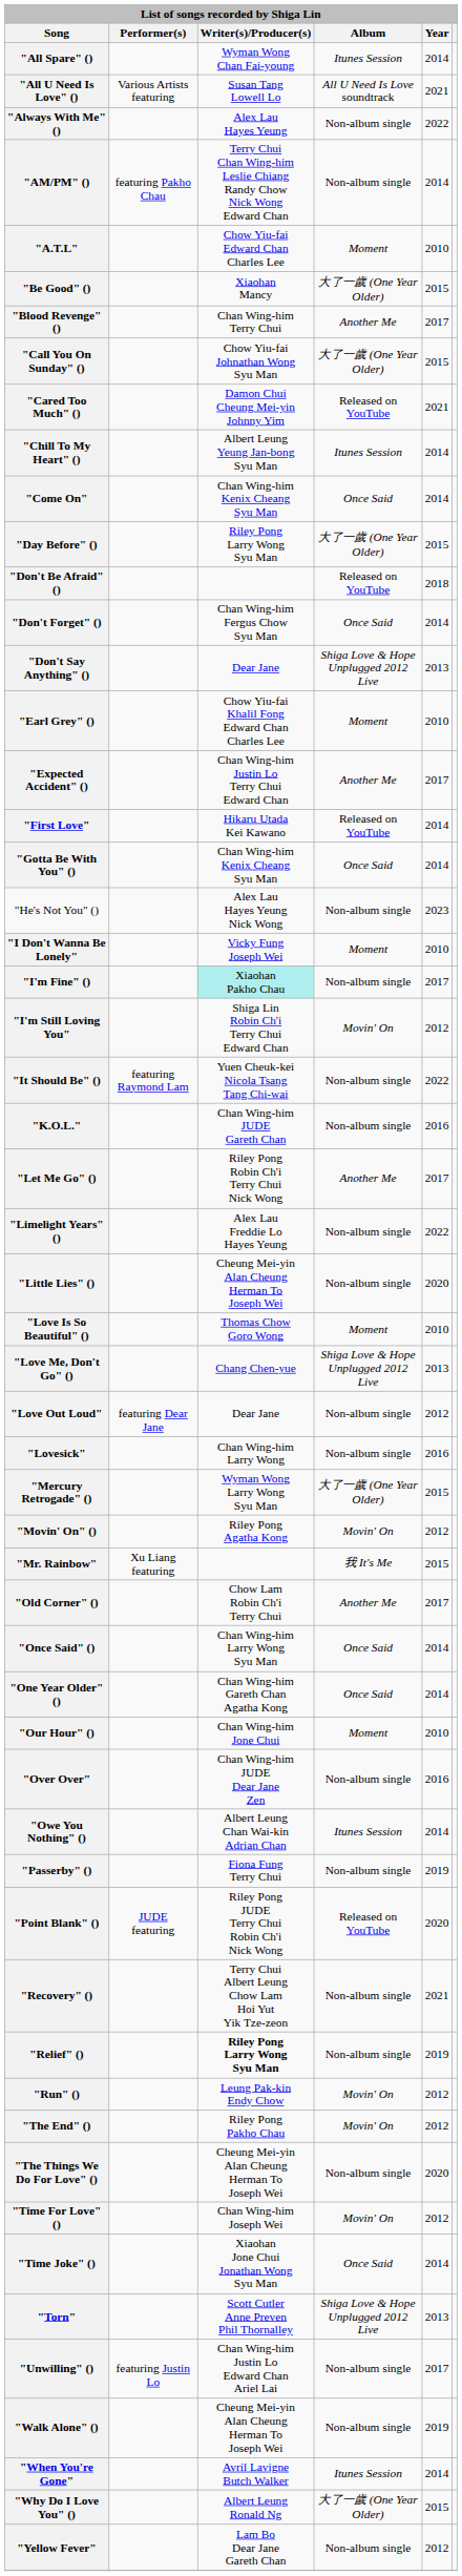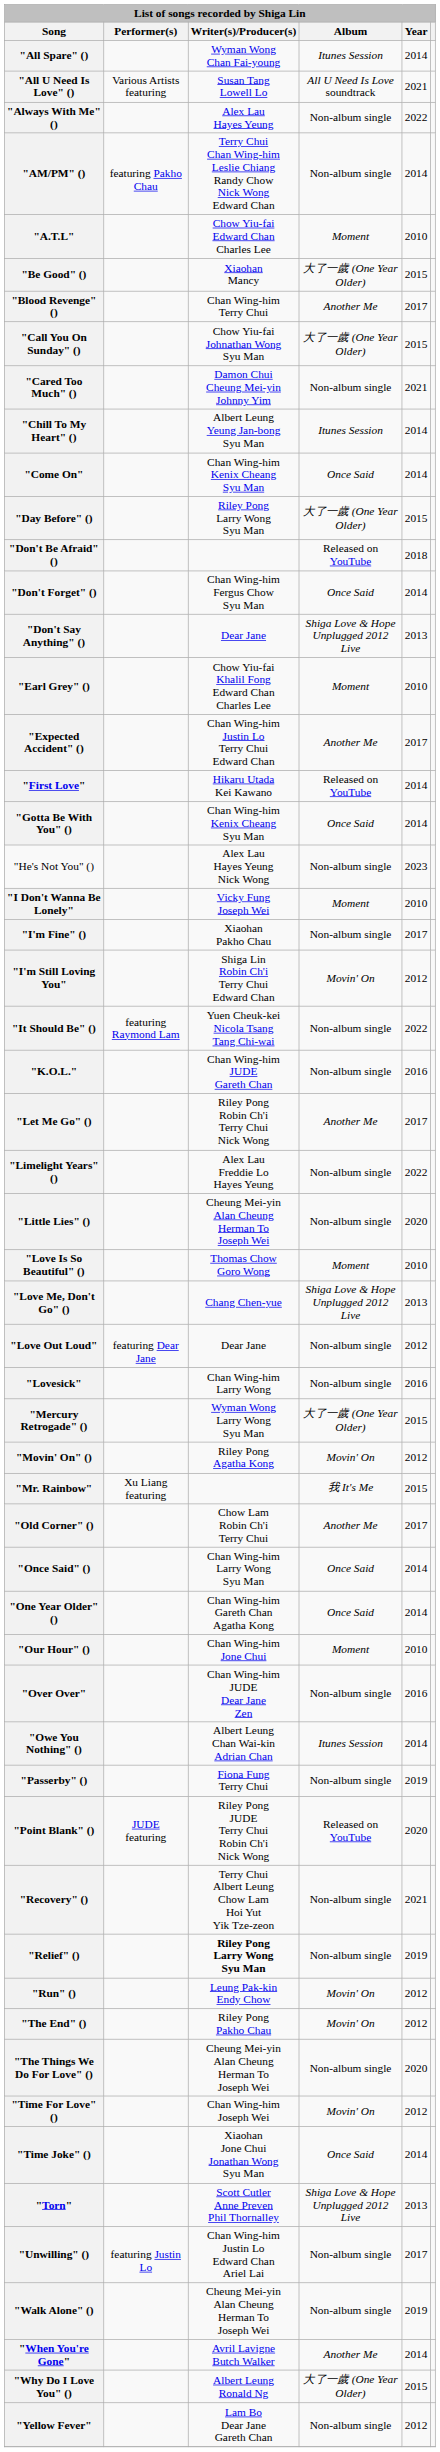 <table class="wikitable mw-collapsible mw-collapsed sortable plainrowheaders" style="text-align:center;">
 <tr>
 <th colspan="6" style="background:#BFBFBF;">List of songs recorded by Shiga Lin</th>
 </tr>
 <tr>
 <th scope="col">Song</th>
 <th scope="col">Performer(s)</th>
 <th scope="col" class="unsortable">Writer(s)/Producer(s)</th>
 <th scope="col">Album</th>
 <th scope="col">Year</th>
 <th scope="col" class="unsortable"></th>
 </tr>
 <tr>
 <th scope="row">"All Spare" () </th>
 <td></td>
 <td><a href='#'>Wyman Wong</a><br><a href='#'>Chan Fai-young</a></td>
 <td><em>Itunes Session</em></td>
 <td>2014</td>
 <td></td>
 </tr>
 <tr>
 <th scope="row">"All U Need Is Love" ()</th>
 <td>Various Artists <br> featuring </td>
 <td><a href='#'>Susan Tang</a><br><a href='#'>Lowell Lo</a></td>
 <td><em>All U Need Is Love</em> soundtrack</td>
 <td>2021</td>
 <td></td>
 </tr>
 <tr>
 <th scope="row">"Always With Me" ()</th>
 <td></td>
 <td><a href='#'>Alex Lau</a><br><a href='#'>Hayes Yeung</a></td>
 <td>Non-album single</td>
 <td>2022</td>
 <td></td>
 </tr>
 <tr>
 <th scope="row">"AM/PM" ()</th>
 <td> <br> featuring <a href='#'>Pakho Chau</a></td>
 <td><a href='#'>Terry Chui</a><br><a href='#'>Chan Wing-him</a><br><a href='#'>Leslie Chiang</a><br>Randy Chow<br><a href='#'>Nick Wong</a><br>Edward Chan</td>
 <td>Non-album single</td>
 <td>2014</td>
 <td></td>
 </tr>
 <tr>
 <th scope="row">"A.T.L"</th>
 <td></td>
 <td><a href='#'>Chow Yiu-fai</a><br><a href='#'>Edward Chan</a><br>Charles Lee</td>
 <td><em>Moment</em></td>
 <td>2010</td>
 <td></td>
 </tr>
 <tr>
 <th scope="row">"Be Good" () <br> </th>
 <td></td>
 <td><a href='#'>Xiaohan</a><br>Mancy</td>
 <td><em>大了一歲 (One Year Older)</em></td>
 <td>2015</td>
 <td></td>
 </tr>
 <tr>
 <th scope="row">"Blood Revenge" ()</th>
 <td></td>
 <td>Chan Wing-him<br>Terry Chui</td>
 <td><em>Another Me</em></td>
 <td>2017</td>
 <td></td>
 </tr>
 <tr>
 <th scope="row">"Call You On Sunday" ()</th>
 <td></td>
 <td>Chow Yiu-fai<br><a href='#'>Johnathan Wong</a><br>Syu Man</td>
 <td><em>大了一歲 (One Year Older)</em></td>
 <td>2015</td>
 <td></td>
 </tr>
 <tr>
 <th scope="row">"Cared Too Much" ()</th>
 <td></td>
 <td><a href='#'>Damon Chui</a><br><a href='#'>Cheung Mei-yin</a><br><a href='#'>Johnny Yim</a></td>
-<td>Released on <a href='#'>YouTube</a></td>
+<td>Non-album single</td>
 <td>2021</td>
 <td></td>
 </tr>
 <tr>
 <th scope="row">"Chill To My Heart" () </th>
 <td></td>
 <td>Albert Leung<br><a href='#'>Yeung Jan-bong</a><br>Syu Man</td>
 <td><em>Itunes Session</em></td>
 <td>2014</td>
 <td></td>
 </tr>
 <tr>
 <th scope="row">"Come On"</th>
 <td></td>
 <td>Chan Wing-him<br><a href='#'>Kenix Cheang</a><br><a href='#'>Syu Man</a></td>
 <td><em>Once Said</em></td>
 <td>2014</td>
 <td></td>
 </tr>
 <tr>
 <th scope="row">"Day Before" ()</th>
 <td></td>
 <td><a href='#'>Riley Pong</a><br>Larry Wong<br>Syu Man</td>
 <td><em>大了一歲 (One Year Older)</em></td>
 <td>2015</td>
 <td></td>
 </tr>
 <tr>
 <th scope="row">"Don't Be Afraid" () <br> </th>
 <td></td>
 <td></td>
 <td>Released on <a href='#'>YouTube</a></td>
 <td>2018</td>
 <td></td>
 </tr>
 <tr>
 <th scope="row">"Don't Forget" ()</th>
 <td></td>
 <td>Chan Wing-him<br>Fergus Chow<br>Syu Man</td>
 <td><em>Once Said</em></td>
 <td>2014</td>
 <td></td>
 </tr>
 <tr>
 <th scope="row">"Don't Say Anything" () </th>
 <td></td>
 <td><a href='#'>Dear Jane</a></td>
 <td><em>Shiga Love & Hope Unplugged 2012 Live</em></td>
 <td>2013</td>
 <td></td>
 </tr>
 <tr>
 <th scope="row">"Earl Grey" ()</th>
 <td></td>
 <td>Chow Yiu-fai<br><a href='#'>Khalil Fong</a><br>Edward Chan<br>Charles Lee</td>
 <td><em>Moment</em></td>
 <td>2010</td>
 <td></td>
 </tr>
 <tr>
 <th scope="row">"Expected Accident" ()</th>
 <td></td>
 <td>Chan Wing-him<br><a href='#'>Justin Lo</a><br>Terry Chui<br>Edward Chan</td>
 <td><em>Another Me</em></td>
 <td>2017</td>
 <td></td>
 </tr>
 <tr>
 <th scope="row">"<a href='#'>First Love</a>" </th>
 <td></td>
 <td><a href='#'>Hikaru Utada</a><br>Kei Kawano</td>
 <td>Released on <a href='#'>YouTube</a></td>
 <td>2014</td>
 <td></td>
 </tr>
 <tr>
 <th scope="row">"Gotta Be With You" ()</th>
 <td></td>
 <td>Chan Wing-him<br><a href='#'>Kenix Cheang</a><br>Syu Man</td>
 <td><em>Once Said</em></td>
 <td>2014</td>
 <td></td>
 </tr>
 <tr>
 <td scope="row">"He's Not You" ()</td>
 <td></td>
 <td>Alex Lau<br>Hayes Yeung<br>Nick Wong</td>
 <td>Non-album single</td>
 <td>2023</td>
 <td></td>
 </tr>
 <tr>
 <th scope="row">"I Don't Wanna Be Lonely"</th>
 <td></td>
 <td><a href='#'>Vicky Fung</a><br><a href='#'>Joseph Wei</a></td>
 <td><em>Moment</em></td>
 <td>2010</td>
 <td></td>
 </tr>
 <tr>
 <th scope="row">"I'm Fine" () <br> </th>
 <td></td>
-<td style="background: paleturquoise;">Xiaohan<br>Pakho Chau</td>
+<td>Xiaohan<br>Pakho Chau</td>
 <td>Non-album single</td>
 <td>2017</td>
 <td></td>
 </tr>
 <tr>
 <th scope="row">"I'm Still Loving You"</th>
 <td></td>
 <td>Shiga Lin<br><a href='#'>Robin Ch'i</a><br>Terry Chui<br>Edward Chan</td>
 <td><em>Movin' On</em></td>
 <td>2012</td>
 <td></td>
 </tr>
 <tr>
 <th scope="row">"It Should Be" ()</th>
 <td> featuring <a href='#'>Raymond Lam</a></td>
 <td>Yuen Cheuk-kei<br><a href='#'>Nicola Tsang</a><br><a href='#'>Tang Chi-wai</a></td>
 <td>Non-album single</td>
 <td>2022</td>
 <td></td>
 </tr>
 <tr>
 <th scope="row">"K.O.L."</th>
 <td> <br> </td>
 <td>Chan Wing-him<br><a href='#'>JUDE</a><br><a href='#'>Gareth Chan</a></td>
 <td>Non-album single</td>
 <td>2016</td>
 <td></td>
 </tr>
 <tr>
 <th scope="row">"Let Me Go" ()</th>
 <td></td>
 <td>Riley Pong<br>Robin Ch'i<br>Terry Chui<br>Nick Wong</td>
 <td><em>Another Me</em></td>
 <td>2017</td>
 <td></td>
 </tr>
 <tr>
 <th scope="row">"Limelight Years" ()</th>
 <td></td>
 <td>Alex Lau<br>Freddie Lo<br>Hayes Yeung</td>
 <td>Non-album single</td>
 <td>2022</td>
 <td></td>
 </tr>
 <tr>
 <th scope="row">"Little Lies" ()</th>
 <td></td>
 <td>Cheung Mei-yin<br><a href='#'>Alan Cheung</a><br><a href='#'>Herman To</a><br><a href='#'>Joseph Wei</a></td>
 <td>Non-album single</td>
 <td>2020</td>
 <td></td>
 </tr>
 <tr>
 <th scope="row">"Love Is So Beautiful" ()</th>
 <td></td>
 <td><a href='#'>Thomas Chow</a><br><a href='#'>Goro Wong</a></td>
 <td><em>Moment</em></td>
 <td>2010</td>
 <td></td>
 </tr>
 <tr>
 <th scope="row">"Love Me, Don't Go" () </th>
 <td></td>
 <td><a href='#'>Chang Chen-yue</a></td>
 <td><em>Shiga Love & Hope Unplugged 2012 Live</em></td>
 <td>2013</td>
 <td></td>
 </tr>
 <tr>
 <th scope="row">"Love Out Loud"</th>
 <td> <br> featuring <a href='#'>Dear Jane</a></td>
 <td>Dear Jane</td>
 <td>Non-album single</td>
 <td>2012</td>
 <td></td>
 </tr>
 <tr>
 <th scope="row">"Lovesick"</th>
 <td> <br> </td>
 <td>Chan Wing-him<br>Larry Wong</td>
 <td>Non-album single</td>
 <td>2016</td>
 <td></td>
 </tr>
 <tr>
 <th scope="row">"Mercury Retrogade" ()</th>
 <td></td>
 <td><a href='#'>Wyman Wong</a><br>Larry Wong<br>Syu Man</td>
 <td><em>大了一歲 (One Year Older)</em></td>
 <td>2015</td>
 <td></td>
 </tr>
 <tr>
 <th scope="row">"Movin' On" ()</th>
 <td></td>
 <td>Riley Pong<br><a href='#'>Agatha Kong</a></td>
 <td><em>Movin' On</em></td>
 <td>2012</td>
 <td></td>
 </tr>
 <tr>
 <th scope="row">"Mr. Rainbow" <br> </th>
 <td>Xu Liang <br> featuring </td>
 <td></td>
 <td><em>我 It's Me</em></td>
 <td>2015</td>
 <td></td>
 </tr>
 <tr>
 <th scope="row">"Old Corner" ()</th>
 <td></td>
 <td>Chow Lam<br>Robin Ch'i<br>Terry Chui</td>
 <td><em>Another Me</em></td>
 <td>2017</td>
 <td></td>
 </tr>
 <tr>
 <th scope="row">"Once Said" ()</th>
 <td></td>
 <td>Chan Wing-him<br>Larry Wong<br>Syu Man</td>
 <td><em>Once Said</em></td>
 <td>2014</td>
 <td></td>
 </tr>
 <tr>
 <th scope="row">"One Year Older" ()</th>
 <td></td>
 <td>Chan Wing-him<br>Gareth Chan<br>Agatha Kong</td>
 <td><em>Once Said</em></td>
 <td>2014</td>
 <td></td>
 </tr>
 <tr>
 <th scope="row">"Our Hour" ()</th>
 <td></td>
 <td>Chan Wing-him<br><a href='#'>Jone Chui</a></td>
 <td><em>Moment</em></td>
 <td>2010</td>
 <td></td>
 </tr>
 <tr>
 <th scope="row">"Over Over"</th>
 <td> <br> </td>
 <td>Chan Wing-him<br>JUDE<br><a href='#'>Dear Jane</a><br><a href='#'>Zen</a></td>
 <td>Non-album single</td>
 <td>2016</td>
 <td></td>
 </tr>
 <tr>
 <th scope="row">"Owe You Nothing" () </th>
 <td></td>
 <td>Albert Leung<br>Chan Wai-kin<br><a href='#'>Adrian Chan</a></td>
 <td><em>Itunes Session</em></td>
 <td>2014</td>
 <td></td>
 </tr>
 <tr>
 <th scope="row">"Passerby" ()</th>
 <td></td>
 <td><a href='#'>Fiona Fung</a><br>Terry Chui</td>
 <td>Non-album single</td>
 <td>2019</td>
 <td></td>
 </tr>
 <tr>
 <th scope="row">"Point Blank" () <br></th>
 <td><a href='#'>JUDE</a> <br> featuring </td>
 <td>Riley Pong<br>JUDE<br>Terry Chui<br>Robin Ch'i<br>Nick Wong</td>
 <td>Released on <a href='#'>YouTube</a></td>
 <td>2020</td>
 <td></td>
 </tr>
 <tr>
 <th scope="row">"Recovery" ()</th>
 <td></td>
 <td>Terry Chui<br>Albert Leung<br>Chow Lam<br>Hoi Yut<br>Yik Tze-zeon</td>
 <td>Non-album single</td>
 <td>2021</td>
 <td></td>
 </tr>
 <tr>
 <th scope="row">"Relief" ()</th>
 <td></td>
 <td><strong>Riley Pong<br>Larry Wong<br>Syu Man</strong></td>
 <td>Non-album single</td>
 <td>2019</td>
 <td></td>
 </tr>
 <tr>
 <th scope="row">"Run" ()</th>
 <td></td>
 <td><a href='#'>Leung Pak-kin</a><br><a href='#'>Endy Chow</a></td>
 <td><em>Movin' On</em></td>
 <td>2012</td>
 <td></td>
 </tr>
 <tr>
 <th scope="row">"The End" ()</th>
 <td></td>
 <td>Riley Pong<br><a href='#'>Pakho Chau</a></td>
 <td><em>Movin' On</em></td>
 <td>2012</td>
 <td></td>
 </tr>
 <tr>
 <th scope="row">"The Things We Do For Love" ()</th>
 <td></td>
 <td>Cheung Mei-yin<br>Alan Cheung<br>Herman To<br>Joseph Wei</td>
 <td>Non-album single</td>
 <td>2020</td>
 <td></td>
 </tr>
 <tr>
 <th scope="row">"Time For Love" ()</th>
 <td></td>
 <td>Chan Wing-him<br>Joseph Wei</td>
 <td><em>Movin' On</em></td>
 <td>2012</td>
 <td></td>
 </tr>
 <tr>
 <th scope="row">"Time Joke" () <br> </th>
 <td></td>
 <td>Xiaohan<br>Jone Chui<br><a href='#'>Jonathan Wong</a><br>Syu Man</td>
 <td><em>Once Said</em></td>
 <td>2014</td>
 <td></td>
 </tr>
 <tr>
 <th scope="row">"<a href='#'>Torn</a>" </th>
 <td></td>
 <td><a href='#'>Scott Cutler</a><br><a href='#'>Anne Preven</a><br><a href='#'>Phil Thornalley</a></td>
 <td><em>Shiga Love & Hope Unplugged 2012 Live</em></td>
 <td>2013</td>
 <td></td>
 </tr>
 <tr>
 <th scope="row">"Unwilling" ()</th>
 <td> <br> featuring <a href='#'>Justin Lo</a></td>
 <td>Chan Wing-him<br>Justin Lo<br>Edward Chan<br>Ariel Lai</td>
 <td>Non-album single</td>
 <td>2017</td>
 <td></td>
 </tr>
 <tr>
 <th scope="row">"Walk Alone" ()</th>
 <td></td>
 <td>Cheung Mei-yin<br>Alan Cheung<br>Herman To<br>Joseph Wei</td>
 <td>Non-album single</td>
 <td>2019</td>
 <td></td>
 </tr>
 <tr>
 <th scope="row">"<a href='#'>When You're Gone</a>" </th>
 <td></td>
 <td><a href='#'>Avril Lavigne</a><br><a href='#'>Butch Walker</a></td>
-<td><em>Itunes Session</em></td>
+<td><em>Another Me</em></td>
 <td>2014</td>
 <td></td>
 </tr>
 <tr>
 <th scope="row">"Why Do I Love You" ()</th>
 <td></td>
 <td><a href='#'>Albert Leung</a><br><a href='#'>Ronald Ng</a></td>
 <td><em>大了一歲 (One Year Older)</em></td>
 <td>2015</td>
 <td></td>
 </tr>
 <tr>
 <th scope="row">"Yellow Fever"</th>
 <td></td>
 <td><a href='#'>Lam Bo</a><br>Dear Jane<br>Gareth Chan</td>
 <td>Non-album single</td>
 <td>2012</td>
 <td></td>
 </tr>
 <tr>
 </tr>
 </table>
